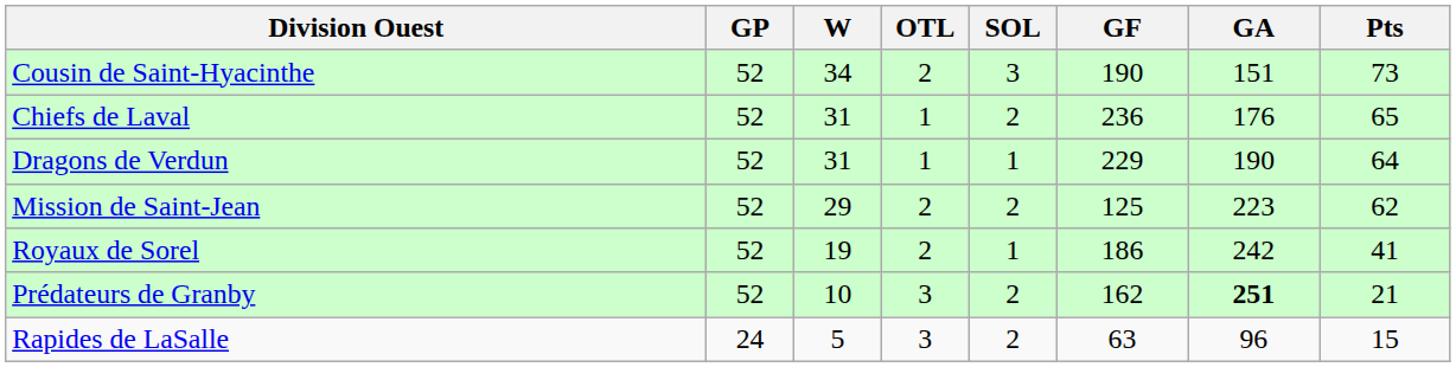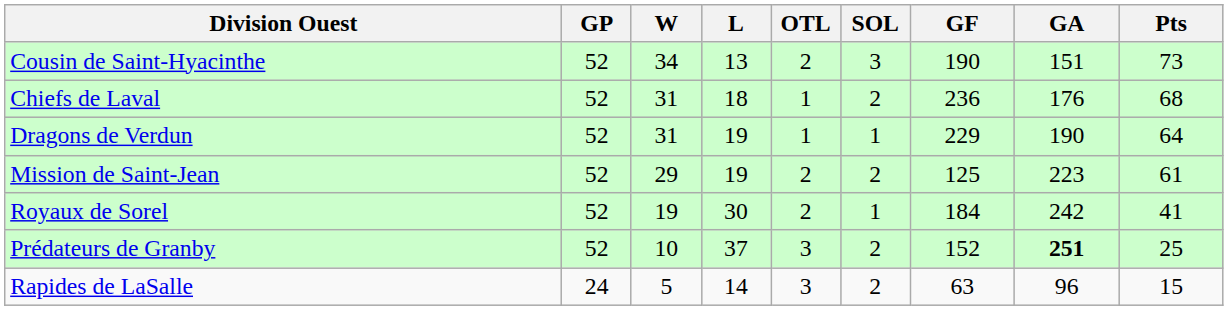 <table class="wikitable">
 <tr>
 <th width="40%" bgcolor="#e0e0e0">Division Ouest</th>
 <th width="5%" bgcolor="#e0e0e0">GP</th>
 <th width="5%" bgcolor="#e0e0e0">W</th>
+<th width="5%" bgcolor="#e0e0e0">L</th>
 <th width="5%" bgcolor="#e0e0e0">OTL</th>
 <th width="5%" bgcolor="#e0e0e0">SOL</th>
 <th width="7.5%" bgcolor="#e0e0e0">GF</th>
 <th width="7.5%" bgcolor="#e0e0e0">GA</th>
 <th width="7.5%" bgcolor="#e0e0e0">Pts</th>
 </tr>
 <tr align="center" bgcolor="#CCFFCC">
 <td align="left"><a href='#'>Cousin de Saint-Hyacinthe</a></td>
 <td>52</td>
 <td>34</td>
+<td>13</td>
 <td>2</td>
 <td>3</td>
 <td>190</td>
 <td>151</td>
 <td>73</td>
 </tr>
 <tr align="center" bgcolor="#CCFFCC">
 <td align="left"><a href='#'>Chiefs de Laval</a></td>
 <td>52</td>
 <td>31</td>
+<td>18</td>
 <td>1</td>
 <td>2</td>
 <td>236</td>
 <td>176</td>
-<td>65</td>
+<td>68</td>
 </tr>
 <tr align="center" bgcolor="#CCFFCC">
 <td align="left"><a href='#'>Dragons de Verdun</a></td>
 <td>52</td>
 <td>31</td>
+<td>19</td>
 <td>1</td>
 <td>1</td>
 <td>229</td>
 <td>190</td>
 <td>64</td>
 </tr>
 <tr align="center" bgcolor="#CCFFCC">
 <td align="left"><a href='#'>Mission de Saint-Jean</a></td>
 <td>52</td>
 <td>29</td>
+<td>19</td>
 <td>2</td>
 <td>2</td>
 <td>125</td>
 <td>223</td>
-<td>62</td>
+<td>61</td>
 </tr>
 <tr align="center" bgcolor="#CCFFCC">
 <td align="left"><a href='#'>Royaux de Sorel</a></td>
 <td>52</td>
 <td>19</td>
+<td>30</td>
 <td>2</td>
 <td>1</td>
-<td>186</td>
+<td>184</td>
 <td>242</td>
 <td>41</td>
 </tr>
 <tr align="center" bgcolor="#CCFFCC">
 <td align="left"><a href='#'>Prédateurs de Granby</a></td>
 <td>52</td>
 <td>10</td>
+<td>37</td>
 <td>3</td>
 <td>2</td>
-<td>162</td>
+<td>152</td>
 <td><strong>251</strong></td>
-<td>21</td>
+<td>25</td>
 </tr>
 <tr align="center">
 <td align="left"><a href='#'>Rapides de LaSalle</a></td>
 <td>24</td>
 <td>5</td>
+<td>14</td>
 <td>3</td>
 <td>2</td>
 <td>63</td>
 <td>96</td>
 <td>15</td>
 </tr>
 </table>
